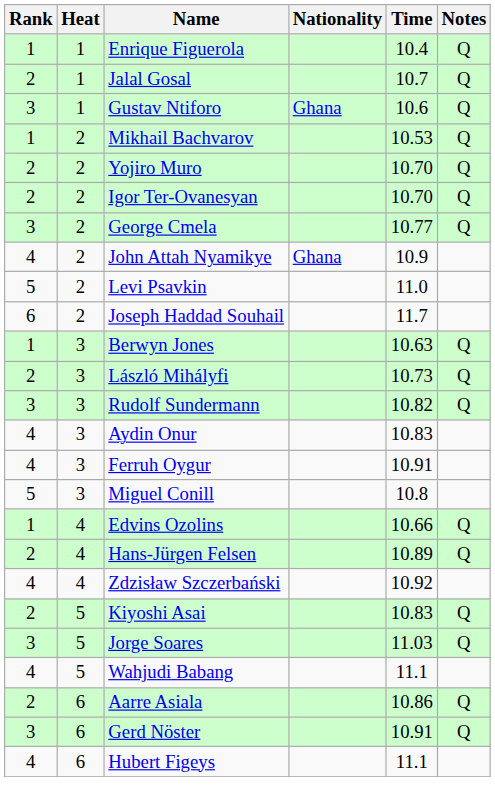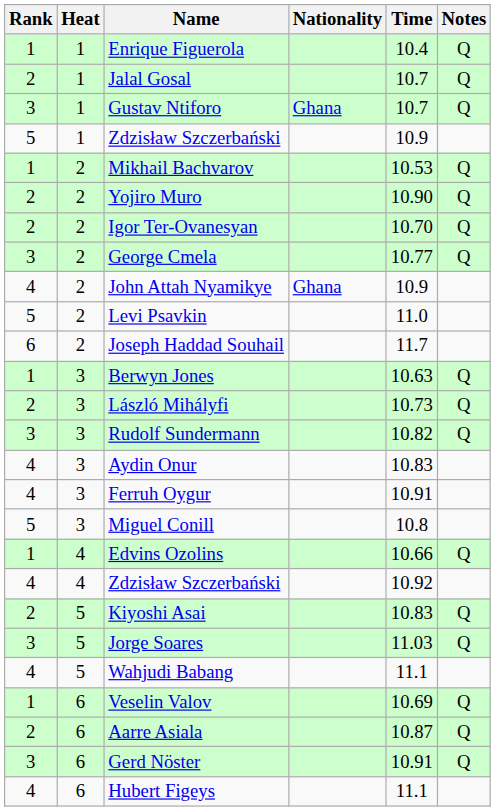 <table class="wikitable sortable" style="text-align:center">
 <tr>
 <th>Rank</th>
 <th>Heat</th>
 <th>Name</th>
 <th>Nationality</th>
 <th>Time</th>
 <th>Notes</th>
 </tr>
 <tr bgcolor=ccffcc>
 <td>1</td>
 <td>1</td>
 <td align=left><a href='#'>Enrique Figuerola</a></td>
 <td align=left></td>
 <td>10.4</td>
 <td>Q</td>
 </tr>
 <tr bgcolor=ccffcc>
 <td>2</td>
 <td>1</td>
 <td align=left><a href='#'>Jalal Gosal</a></td>
 <td align=left></td>
 <td>10.7</td>
 <td>Q</td>
 </tr>
 <tr bgcolor=ccffcc>
 <td>3</td>
 <td>1</td>
 <td align=left><a href='#'>Gustav Ntiforo</a></td>
 <td align=left> <a href='#'>Ghana</a></td>
-<td>10.6</td>
+<td>10.7</td>
 <td>Q</td>
+</tr>
+<tr>
+<td>5</td>
+<td>1</td>
+<td align=left><a href='#'>Zdzisław Szczerbański</a></td>
+<td align=left></td>
+<td>10.9</td>
+<td></td>
 </tr>
 <tr bgcolor=ccffcc>
 <td>1</td>
 <td>2</td>
 <td align=left><a href='#'>Mikhail Bachvarov</a></td>
 <td align=left></td>
 <td>10.53</td>
 <td>Q</td>
 </tr>
 <tr bgcolor=ccffcc>
 <td>2</td>
 <td>2</td>
 <td align=left><a href='#'>Yojiro Muro</a></td>
 <td align=left></td>
-<td>10.70</td>
+<td>10.90</td>
 <td>Q</td>
 </tr>
 <tr bgcolor=ccffcc>
 <td>2</td>
 <td>2</td>
 <td align=left><a href='#'>Igor Ter-Ovanesyan</a></td>
 <td align=left></td>
 <td>10.70</td>
 <td>Q</td>
 </tr>
 <tr bgcolor=ccffcc>
 <td>3</td>
 <td>2</td>
 <td align=left><a href='#'>George Cmela</a></td>
 <td align=left></td>
 <td>10.77</td>
 <td>Q</td>
 </tr>
 <tr>
 <td>4</td>
 <td>2</td>
 <td align=left><a href='#'>John Attah Nyamikye</a></td>
 <td align=left> <a href='#'>Ghana</a></td>
 <td>10.9</td>
 <td></td>
 </tr>
 <tr>
 <td>5</td>
 <td>2</td>
 <td align=left><a href='#'>Levi Psavkin</a></td>
 <td align=left></td>
 <td>11.0</td>
 <td></td>
 </tr>
 <tr>
 <td>6</td>
 <td>2</td>
 <td align=left><a href='#'>Joseph Haddad Souhail</a></td>
 <td align=left></td>
 <td>11.7</td>
 <td></td>
 </tr>
 <tr bgcolor=ccffcc>
 <td>1</td>
 <td>3</td>
 <td align=left><a href='#'>Berwyn Jones</a></td>
 <td align=left></td>
 <td>10.63</td>
 <td>Q</td>
 </tr>
 <tr bgcolor=ccffcc>
 <td>2</td>
 <td>3</td>
 <td align=left><a href='#'>László Mihályfi</a></td>
 <td align=left></td>
 <td>10.73</td>
 <td>Q</td>
 </tr>
 <tr bgcolor=ccffcc>
 <td>3</td>
 <td>3</td>
 <td align=left><a href='#'>Rudolf Sundermann</a></td>
 <td align=left></td>
 <td>10.82</td>
 <td>Q</td>
 </tr>
 <tr>
 <td>4</td>
 <td>3</td>
 <td align=left><a href='#'>Aydin Onur</a></td>
 <td align=left></td>
 <td>10.83</td>
 <td></td>
 </tr>
 <tr>
 <td>4</td>
 <td>3</td>
 <td align=left><a href='#'>Ferruh Oygur</a></td>
 <td align=left></td>
 <td>10.91</td>
 <td></td>
 </tr>
 <tr>
 <td>5</td>
 <td>3</td>
 <td align=left><a href='#'>Miguel Conill</a></td>
 <td align=left></td>
 <td>10.8</td>
 <td></td>
 </tr>
 <tr bgcolor=ccffcc>
 <td>1</td>
 <td>4</td>
 <td align=left><a href='#'>Edvins Ozolins</a></td>
 <td align=left></td>
 <td>10.66</td>
 <td>Q</td>
 </tr>
-<tr bgcolor=ccffcc>
-<td>2</td>
-<td>4</td>
-<td align=left><a href='#'>Hans-Jürgen Felsen</a></td>
-<td align=left></td>
-<td>10.89</td>
-<td>Q</td>
-</tr>
 <tr>
 <td>4</td>
 <td>4</td>
 <td align=left><a href='#'>Zdzisław Szczerbański</a></td>
 <td align=left></td>
 <td>10.92</td>
 <td></td>
 </tr>
 <tr bgcolor=ccffcc>
 <td>2</td>
 <td>5</td>
 <td align=left><a href='#'>Kiyoshi Asai</a></td>
 <td align=left></td>
 <td>10.83</td>
 <td>Q</td>
 </tr>
 <tr bgcolor=ccffcc>
 <td>3</td>
 <td>5</td>
 <td align=left><a href='#'>Jorge Soares</a></td>
 <td align=left></td>
 <td>11.03</td>
 <td>Q</td>
 </tr>
 <tr>
 <td>4</td>
 <td>5</td>
 <td align=left><a href='#'>Wahjudi Babang</a></td>
 <td align=left></td>
 <td>11.1</td>
 <td></td>
 </tr>
 <tr bgcolor=ccffcc>
+<td>1</td>
+<td>6</td>
+<td align=left><a href='#'>Veselin Valov</a></td>
+<td align=left></td>
+<td>10.69</td>
+<td>Q</td>
+</tr>
+<tr bgcolor=ccffcc>
 <td>2</td>
 <td>6</td>
 <td align=left><a href='#'>Aarre Asiala</a></td>
 <td align=left></td>
-<td>10.86</td>
+<td>10.87</td>
 <td>Q</td>
 </tr>
 <tr bgcolor=ccffcc>
 <td>3</td>
 <td>6</td>
 <td align=left><a href='#'>Gerd Nöster</a></td>
 <td align=left></td>
 <td>10.91</td>
 <td>Q</td>
 </tr>
 <tr>
 <td>4</td>
 <td>6</td>
 <td align=left><a href='#'>Hubert Figeys</a></td>
 <td align=left></td>
 <td>11.1</td>
 <td></td>
 </tr>
 </table>
